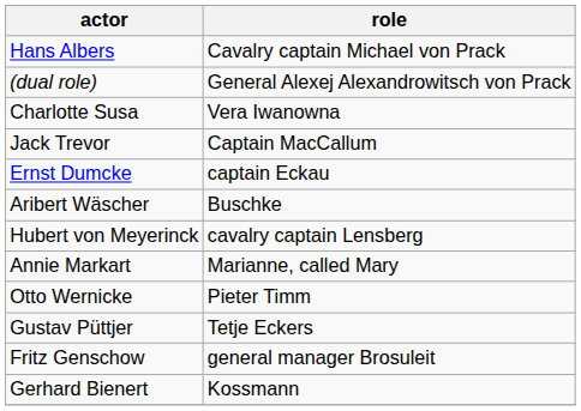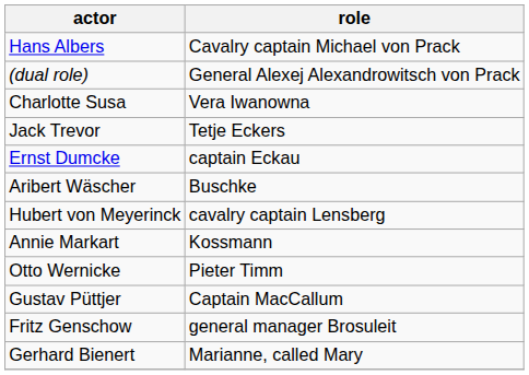 <table class="wikitable">
 <tr>
 <th>actor</th>
 <th>role</th>
 </tr>
 <tr>
 <td><a href='#'>Hans Albers</a></td>
 <td>Cavalry captain Michael von Prack</td>
 </tr>
 <tr>
 <td><em>(dual role)</em></td>
 <td>General Alexej Alexandrowitsch von Prack</td>
 </tr>
 <tr>
 <td>Charlotte Susa</td>
 <td>Vera Iwanowna</td>
 </tr>
 <tr>
 <td>Jack Trevor</td>
-<td>Captain MacCallum</td>
+<td>Tetje Eckers</td>
 </tr>
 <tr>
 <td><a href='#'>Ernst Dumcke</a></td>
 <td>captain Eckau</td>
 </tr>
 <tr>
 <td>Aribert Wäscher</td>
 <td>Buschke</td>
 </tr>
 <tr>
 <td>Hubert von Meyerinck</td>
 <td>cavalry captain Lensberg</td>
 </tr>
 <tr>
 <td>Annie Markart</td>
-<td>Marianne, called Mary</td>
+<td>Kossmann</td>
 </tr>
 <tr>
 <td>Otto Wernicke</td>
 <td>Pieter Timm</td>
 </tr>
 <tr>
 <td>Gustav Püttjer</td>
-<td>Tetje Eckers</td>
+<td>Captain MacCallum</td>
 </tr>
 <tr>
 <td>Fritz Genschow</td>
 <td>general manager Brosuleit</td>
 </tr>
 <tr>
 <td>Gerhard Bienert</td>
-<td>Kossmann</td>
+<td>Marianne, called Mary</td>
 </tr>
 <tr>
 </tr>
 </table>
